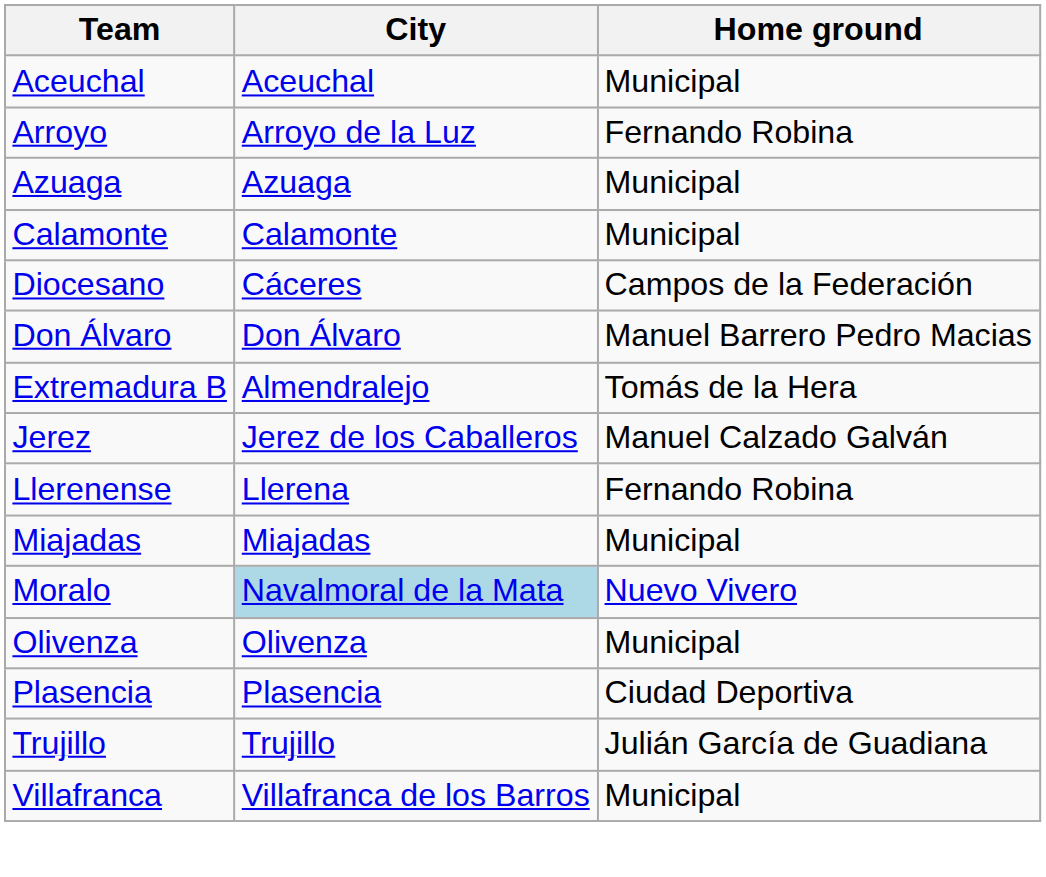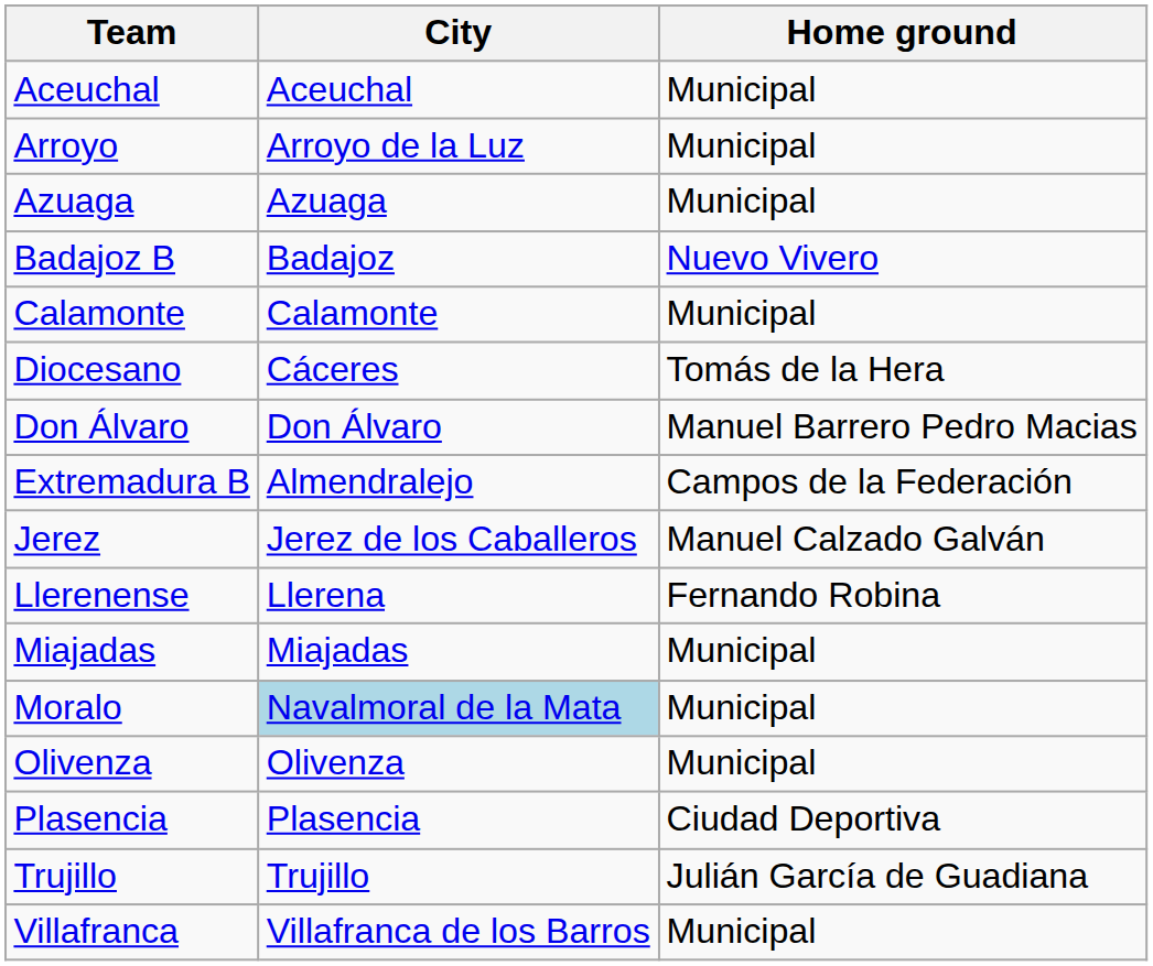 <table class="wikitable sortable">
 <tr>
 <th>Team</th>
 <th>City</th>
 <th>Home ground</th>
 </tr>
 <tr>
 <td><a href='#'>Aceuchal</a></td>
 <td><a href='#'>Aceuchal</a></td>
 <td>Municipal</td>
 </tr>
 <tr>
 <td><a href='#'>Arroyo</a></td>
 <td><a href='#'>Arroyo de la Luz</a></td>
-<td>Fernando Robina</td>
+<td>Municipal</td>
 </tr>
 <tr>
 <td><a href='#'>Azuaga</a></td>
 <td><a href='#'>Azuaga</a></td>
 <td>Municipal</td>
+</tr>
+<tr>
+<td><a href='#'>Badajoz B</a></td>
+<td><a href='#'>Badajoz</a></td>
+<td><a href='#'>Nuevo Vivero</a></td>
 </tr>
 <tr>
 <td><a href='#'>Calamonte</a></td>
 <td><a href='#'>Calamonte</a></td>
 <td>Municipal</td>
 </tr>
 <tr>
 <td><a href='#'>Diocesano</a></td>
 <td><a href='#'>Cáceres</a></td>
-<td>Campos de la Federación</td>
+<td>Tomás de la Hera</td>
 </tr>
 <tr>
 <td><a href='#'>Don Álvaro</a></td>
 <td><a href='#'>Don Álvaro</a></td>
 <td>Manuel Barrero Pedro Macias</td>
 </tr>
 <tr>
 <td><a href='#'>Extremadura B</a></td>
 <td><a href='#'>Almendralejo</a></td>
-<td>Tomás de la Hera</td>
+<td>Campos de la Federación</td>
 </tr>
 <tr>
 <td><a href='#'>Jerez</a></td>
 <td><a href='#'>Jerez de los Caballeros</a></td>
 <td>Manuel Calzado Galván</td>
 </tr>
 <tr>
 <td><a href='#'>Llerenense</a></td>
 <td><a href='#'>Llerena</a></td>
 <td>Fernando Robina</td>
 </tr>
 <tr>
 <td><a href='#'>Miajadas</a></td>
 <td><a href='#'>Miajadas</a></td>
 <td>Municipal</td>
 </tr>
 <tr>
 <td><a href='#'>Moralo</a></td>
 <td style="background: lightblue;"><a href='#'>Navalmoral de la Mata</a></td>
-<td><a href='#'>Nuevo Vivero</a></td>
+<td>Municipal</td>
 </tr>
 <tr>
 <td><a href='#'>Olivenza</a></td>
 <td><a href='#'>Olivenza</a></td>
 <td>Municipal</td>
 </tr>
 <tr>
 <td><a href='#'>Plasencia</a></td>
 <td><a href='#'>Plasencia</a></td>
 <td>Ciudad Deportiva</td>
 </tr>
 <tr>
 <td><a href='#'>Trujillo</a></td>
 <td><a href='#'>Trujillo</a></td>
 <td>Julián García de Guadiana</td>
 </tr>
 <tr>
 <td><a href='#'>Villafranca</a></td>
 <td><a href='#'>Villafranca de los Barros</a></td>
 <td>Municipal</td>
 </tr>
 </table>
